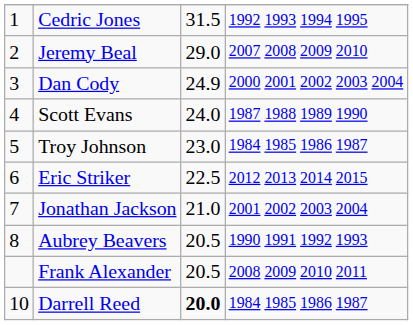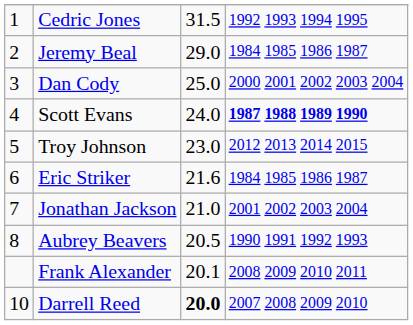 <table class="wikitable">
 <tr>
 </tr>
 <tr>
 <td>1</td>
 <td><a href='#'>Cedric Jones</a></td>
 <td>31.5</td>
 <td style="font-size:80%;"><a href='#'>1992</a> <a href='#'>1993</a> <a href='#'>1994</a> <a href='#'>1995</a></td>
 </tr>
 <tr>
 <td>2</td>
 <td><a href='#'>Jeremy Beal</a></td>
 <td>29.0</td>
-<td style="font-size:80%;"><a href='#'>2007</a> <a href='#'>2008</a> <a href='#'>2009</a> <a href='#'>2010</a></td>
+<td style="font-size:80%;"><a href='#'>1984</a> <a href='#'>1985</a> <a href='#'>1986</a> <a href='#'>1987</a></td>
 </tr>
 <tr>
 <td>3</td>
 <td><a href='#'>Dan Cody</a></td>
-<td>24.9</td>
+<td>25.0</td>
 <td style="font-size:80%;"><a href='#'>2000</a> <a href='#'>2001</a> <a href='#'>2002</a> <a href='#'>2003</a> <a href='#'>2004</a></td>
 </tr>
 <tr>
 <td>4</td>
 <td>Scott Evans</td>
 <td>24.0</td>
-<td style="font-size:80%;"><a href='#'>1987</a> <a href='#'>1988</a> <a href='#'>1989</a> <a href='#'>1990</a></td>
+<td style="font-size:80%;"><strong><a href='#'>1987</a> <a href='#'>1988</a> <a href='#'>1989</a> <a href='#'>1990</a></strong></td>
 </tr>
 <tr>
 <td>5</td>
 <td>Troy Johnson</td>
 <td>23.0</td>
-<td style="font-size:80%;"><a href='#'>1984</a> <a href='#'>1985</a> <a href='#'>1986</a> <a href='#'>1987</a></td>
+<td style="font-size:80%;"><a href='#'>2012</a> <a href='#'>2013</a> <a href='#'>2014</a> <a href='#'>2015</a></td>
 </tr>
 <tr>
 <td>6</td>
 <td><a href='#'>Eric Striker</a></td>
-<td>22.5</td>
-<td style="font-size:80%;"><a href='#'>2012</a> <a href='#'>2013</a> <a href='#'>2014</a> <a href='#'>2015</a></td>
+<td>21.6</td>
+<td style="font-size:80%;"><a href='#'>1984</a> <a href='#'>1985</a> <a href='#'>1986</a> <a href='#'>1987</a></td>
 </tr>
 <tr>
 <td>7</td>
 <td><a href='#'>Jonathan Jackson</a></td>
 <td>21.0</td>
 <td style="font-size:80%;"><a href='#'>2001</a> <a href='#'>2002</a> <a href='#'>2003</a> <a href='#'>2004</a></td>
 </tr>
 <tr>
 <td>8</td>
 <td><a href='#'>Aubrey Beavers</a></td>
 <td>20.5</td>
 <td style="font-size:80%;"><a href='#'>1990</a> <a href='#'>1991</a> <a href='#'>1992</a> <a href='#'>1993</a></td>
 </tr>
 <tr>
 <td></td>
 <td><a href='#'>Frank Alexander</a></td>
-<td>20.5</td>
+<td>20.1</td>
 <td style="font-size:80%;"><a href='#'>2008</a> <a href='#'>2009</a> <a href='#'>2010</a> <a href='#'>2011</a></td>
 </tr>
 <tr>
 <td>10</td>
 <td><a href='#'>Darrell Reed</a></td>
 <td><strong>20.0</strong></td>
-<td style="font-size:80%;"><a href='#'>1984</a> <a href='#'>1985</a> <a href='#'>1986</a> <a href='#'>1987</a></td>
+<td style="font-size:80%;"><a href='#'>2007</a> <a href='#'>2008</a> <a href='#'>2009</a> <a href='#'>2010</a></td>
 </tr>
 </table>
